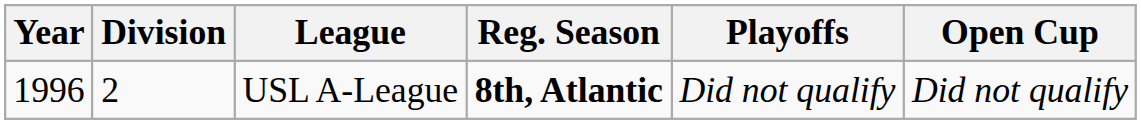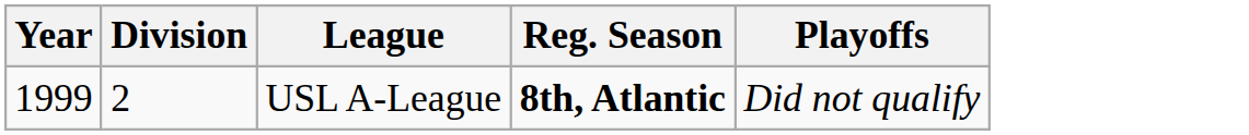 <table class="wikitable">
 <tr>
 <th>Year</th>
 <th>Division</th>
 <th>League</th>
 <th>Reg. Season</th>
 <th>Playoffs</th>
-<th>Open Cup</th>
 </tr>
 <tr>
-<td>1996</td>
+<td>1999</td>
 <td>2</td>
 <td>USL A-League</td>
 <td><strong>8th, Atlantic</strong></td>
 <td><em>Did not qualify</em></td>
-<td><em>Did not qualify</em></td>
 </tr>
 </table>
